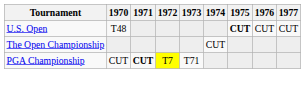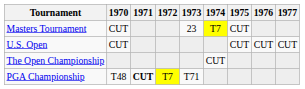 <table class="wikitable" style="font-size:95%;text-align:center;">
 <tr>
 <th>Tournament</th>
 <th>1970</th>
 <th>1971</th>
 <th>1972</th>
 <th>1973</th>
 <th>1974</th>
 <th>1975</th>
 <th>1976</th>
 <th>1977</th>
 </tr>
 <tr>
+<td align=left><a href='#'>Masters Tournament</a></td>
+<td>CUT</td>
+<td style="background:#eeeeee;"></td>
+<td style="background:#eeeeee;"></td>
+<td>23</td>
+<td style="background:yellow;">T7</td>
+<td>CUT</td>
+<td style="background:#eeeeee;"></td>
+<td style="background:#eeeeee;"></td>
+</tr>
+<tr>
 <td align=left><a href='#'>U.S. Open</a></td>
-<td>T48</td>
+<td>CUT</td>
 <td style="background:#eeeeee;"></td>
 <td style="background:#eeeeee;"></td>
 <td style="background:#eeeeee;"></td>
 <td style="background:#eeeeee;"></td>
-<td><strong>CUT</strong></td>
+<td>CUT</td>
 <td>CUT</td>
 <td>CUT</td>
 </tr>
 <tr>
 <td align=left><a href='#'>The Open Championship</a></td>
 <td style="background:#eeeeee;"></td>
 <td style="background:#eeeeee;"></td>
 <td style="background:#eeeeee;"></td>
 <td style="background:#eeeeee;"></td>
 <td>CUT</td>
 <td style="background:#eeeeee;"></td>
 <td style="background:#eeeeee;"></td>
 <td style="background:#eeeeee;"></td>
 </tr>
 <tr>
 <td align=left><a href='#'>PGA Championship</a></td>
-<td>CUT</td>
+<td>T48</td>
 <td><strong>CUT</strong></td>
 <td style="background:yellow;">T7</td>
 <td>T71</td>
 <td style="background:#eeeeee;"></td>
 <td style="background:#eeeeee;"></td>
 <td style="background:#eeeeee;"></td>
 <td style="background:#eeeeee;"></td>
 </tr>
 </table>
